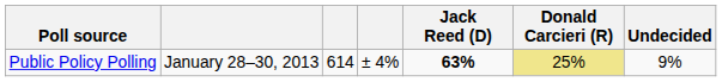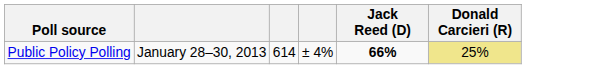 <table class="wikitable" style="text-align:center">
 <tr valign= bottom>
 <th>Poll source</th>
 <th></th>
 <th></th>
 <th></th>
 <th style="width:100px;">Jack<br>Reed (D)</th>
 <th style="width:100px;">Donald<br>Carcieri (R)</th>
-<th>Undecided</th>
 </tr>
 <tr>
 <td align=left><a href='#'>Public Policy Polling</a></td>
 <td>January 28–30, 2013</td>
 <td>614</td>
 <td>± 4%</td>
-<td><strong>63%</strong></td>
+<td><strong>66%</strong></td>
 <td style="background: khaki;">25%</td>
-<td>9%</td>
 </tr>
 </table>
